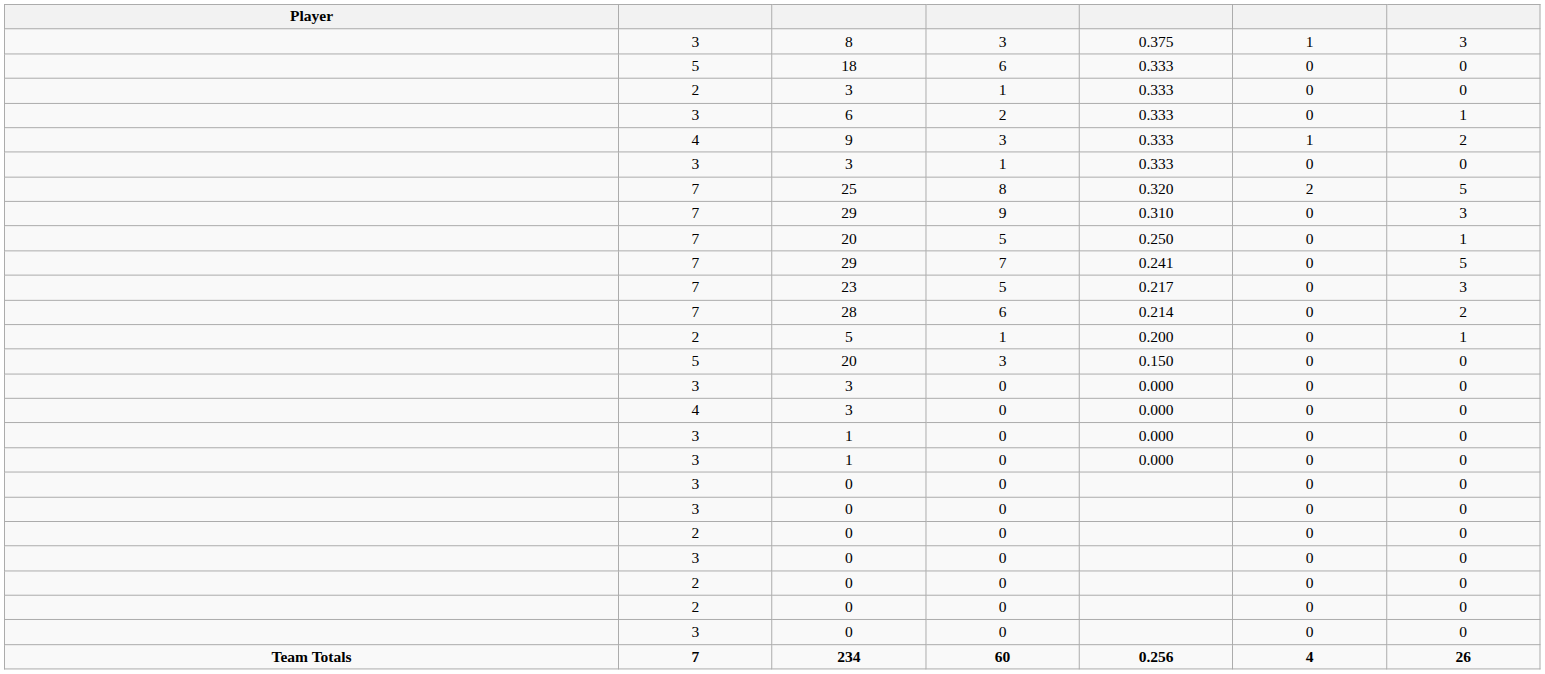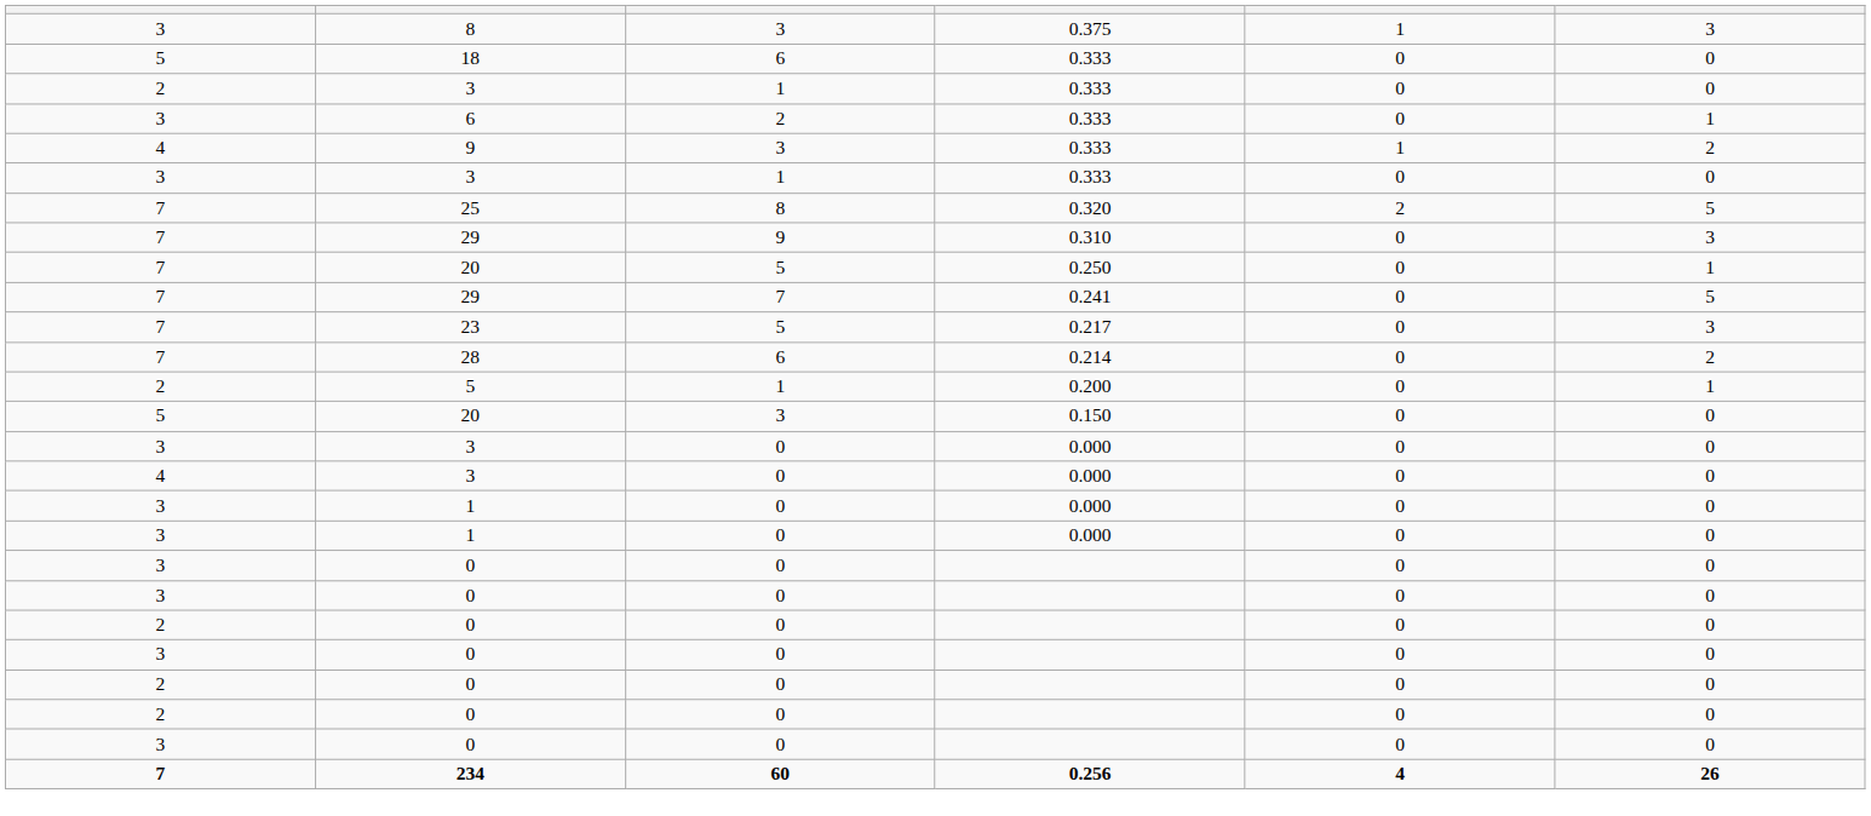 <table class="wikitable sortable" style="text-align:center;" width="100%">
 <tr>
-<th width="40%">Player</th>
 <th width="10%"></th>
 <th width="10%"></th>
 <th width="10%"></th>
 <th width="10%"></th>
 <th width="10%"></th>
 <th width="10%"></th>
 </tr>
 <tr>
-<td></td>
 <td>3</td>
 <td>8</td>
 <td>3</td>
 <td>0.375</td>
 <td>1</td>
 <td>3</td>
 </tr>
 <tr>
-<td></td>
 <td>5</td>
 <td>18</td>
 <td>6</td>
 <td>0.333</td>
 <td>0</td>
 <td>0</td>
 </tr>
 <tr>
-<td></td>
 <td>2</td>
 <td>3</td>
 <td>1</td>
 <td>0.333</td>
 <td>0</td>
 <td>0</td>
 </tr>
 <tr>
-<td></td>
 <td>3</td>
 <td>6</td>
 <td>2</td>
 <td>0.333</td>
 <td>0</td>
 <td>1</td>
 </tr>
 <tr>
-<td></td>
 <td>4</td>
 <td>9</td>
 <td>3</td>
 <td>0.333</td>
 <td>1</td>
 <td>2</td>
 </tr>
 <tr>
-<td></td>
 <td>3</td>
 <td>3</td>
 <td>1</td>
 <td>0.333</td>
 <td>0</td>
 <td>0</td>
 </tr>
 <tr>
-<td></td>
 <td>7</td>
 <td>25</td>
 <td>8</td>
 <td>0.320</td>
 <td>2</td>
 <td>5</td>
 </tr>
 <tr>
-<td></td>
 <td>7</td>
 <td>29</td>
 <td>9</td>
 <td>0.310</td>
 <td>0</td>
 <td>3</td>
 </tr>
 <tr>
-<td></td>
 <td>7</td>
 <td>20</td>
 <td>5</td>
 <td>0.250</td>
 <td>0</td>
 <td>1</td>
 </tr>
 <tr>
-<td></td>
 <td>7</td>
 <td>29</td>
 <td>7</td>
 <td>0.241</td>
 <td>0</td>
 <td>5</td>
 </tr>
 <tr>
-<td></td>
 <td>7</td>
 <td>23</td>
 <td>5</td>
 <td>0.217</td>
 <td>0</td>
 <td>3</td>
 </tr>
 <tr>
-<td></td>
 <td>7</td>
 <td>28</td>
 <td>6</td>
 <td>0.214</td>
 <td>0</td>
 <td>2</td>
 </tr>
 <tr>
-<td></td>
 <td>2</td>
 <td>5</td>
 <td>1</td>
 <td>0.200</td>
 <td>0</td>
 <td>1</td>
 </tr>
 <tr>
-<td></td>
 <td>5</td>
 <td>20</td>
 <td>3</td>
 <td>0.150</td>
 <td>0</td>
 <td>0</td>
 </tr>
 <tr>
-<td></td>
 <td>3</td>
 <td>3</td>
 <td>0</td>
 <td>0.000</td>
 <td>0</td>
 <td>0</td>
 </tr>
 <tr>
-<td></td>
 <td>4</td>
 <td>3</td>
 <td>0</td>
 <td>0.000</td>
 <td>0</td>
 <td>0</td>
 </tr>
 <tr>
-<td></td>
 <td>3</td>
 <td>1</td>
 <td>0</td>
 <td>0.000</td>
 <td>0</td>
 <td>0</td>
 </tr>
 <tr>
-<td></td>
 <td>3</td>
 <td>1</td>
 <td>0</td>
 <td>0.000</td>
 <td>0</td>
 <td>0</td>
 </tr>
 <tr>
-<td></td>
 <td>3</td>
 <td>0</td>
 <td>0</td>
 <td></td>
 <td>0</td>
 <td>0</td>
 </tr>
 <tr>
-<td></td>
 <td>3</td>
 <td>0</td>
 <td>0</td>
 <td></td>
 <td>0</td>
 <td>0</td>
 </tr>
 <tr>
-<td></td>
 <td>2</td>
 <td>0</td>
 <td>0</td>
 <td></td>
 <td>0</td>
 <td>0</td>
 </tr>
 <tr>
-<td></td>
 <td>3</td>
 <td>0</td>
 <td>0</td>
 <td></td>
 <td>0</td>
 <td>0</td>
 </tr>
 <tr>
-<td></td>
 <td>2</td>
 <td>0</td>
 <td>0</td>
 <td></td>
 <td>0</td>
 <td>0</td>
 </tr>
 <tr>
-<td></td>
 <td>2</td>
 <td>0</td>
 <td>0</td>
 <td></td>
 <td>0</td>
 <td>0</td>
 </tr>
 <tr>
-<td></td>
 <td>3</td>
 <td>0</td>
 <td>0</td>
 <td></td>
 <td>0</td>
 <td>0</td>
 </tr>
 <tr>
-<td><strong>Team Totals</strong></td>
 <td><strong>7</strong></td>
 <td><strong>234</strong></td>
 <td><strong>60</strong></td>
 <td><strong>0.256</strong></td>
 <td><strong>4</strong></td>
 <td><strong>26</strong></td>
 </tr>
 </table>
